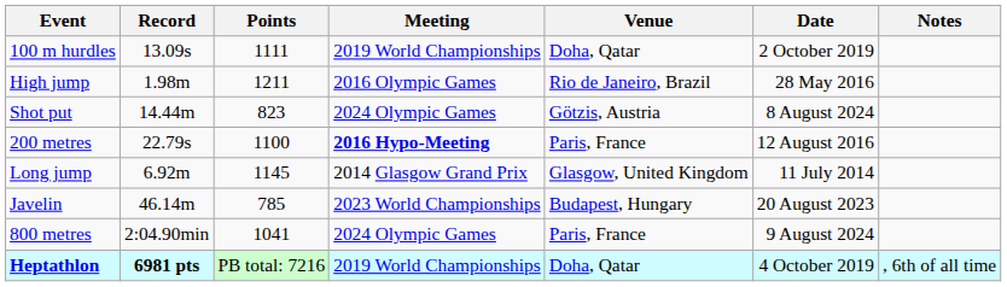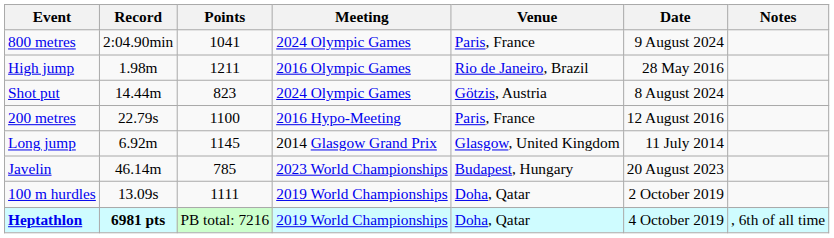 <table class="wikitable" style="font-size: 95%;">
 <tr>
 <th>Event</th>
 <th>Record</th>
 <th>Points</th>
 <th>Meeting</th>
 <th>Venue</th>
 <th>Date</th>
 <th>Notes</th>
 </tr>
 <tr>
-<td><a href='#'>100 m hurdles</a></td>
-<td align=center>13.09s</td>
-<td align=center>1111</td>
-<td><a href='#'>2019 World Championships</a></td>
-<td><a href='#'>Doha</a>, Qatar</td>
-<td align=right>2 October 2019</td>
+<td><a href='#'>800 metres</a></td>
+<td align=center>2:04.90min</td>
+<td align=center>1041</td>
+<td><a href='#'>2024 Olympic Games</a></td>
+<td><a href='#'>Paris</a>, France</td>
+<td align=right>9 August 2024</td>
 <td></td>
 </tr>
 <tr>
 <td><a href='#'>High jump</a></td>
 <td align=center>1.98m</td>
 <td align=center>1211</td>
 <td><a href='#'>2016 Olympic Games</a></td>
 <td><a href='#'>Rio de Janeiro</a>, Brazil</td>
 <td align=right>28 May 2016</td>
 <td><strong></strong></td>
 </tr>
 <tr>
 <td><a href='#'>Shot put</a></td>
 <td align=center>14.44m</td>
 <td align=center>823</td>
 <td><a href='#'>2024 Olympic Games</a></td>
 <td><a href='#'>Götzis</a>, Austria</td>
 <td align=right>8 August 2024</td>
 <td></td>
 </tr>
 <tr>
 <td><a href='#'>200 metres</a></td>
 <td align=center>22.79s</td>
 <td align=center>1100</td>
-<td><strong><a href='#'>2016 Hypo-Meeting</a></strong></td>
+<td><a href='#'>2016 Hypo-Meeting</a></td>
 <td><a href='#'>Paris</a>, France</td>
 <td align=right>12 August 2016</td>
 <td></td>
 </tr>
 <tr>
 <td><a href='#'>Long jump</a></td>
 <td align=center>6.92m</td>
 <td align=center>1145</td>
 <td>2014 <a href='#'>Glasgow Grand Prix</a></td>
 <td><a href='#'>Glasgow</a>, United Kingdom</td>
 <td align=right>11 July 2014</td>
 <td></td>
 </tr>
 <tr>
 <td><a href='#'>Javelin</a></td>
 <td align=center>46.14m</td>
 <td align=center>785</td>
 <td><a href='#'>2023 World Championships</a></td>
 <td><a href='#'>Budapest</a>, Hungary</td>
 <td align=right>20 August 2023</td>
 <td></td>
 </tr>
 <tr>
-<td><a href='#'>800 metres</a></td>
-<td align=center>2:04.90min</td>
-<td align=center>1041</td>
-<td><a href='#'>2024 Olympic Games</a></td>
-<td><a href='#'>Paris</a>, France</td>
-<td align=right>9 August 2024</td>
+<td><a href='#'>100 m hurdles</a></td>
+<td align=center>13.09s</td>
+<td align=center>1111</td>
+<td><a href='#'>2019 World Championships</a></td>
+<td><a href='#'>Doha</a>, Qatar</td>
+<td align=right>2 October 2019</td>
 <td></td>
 </tr>
 <tr bgcolor=#cffcff>
 <td><strong><a href='#'>Heptathlon</a></strong></td>
 <td align=center><strong>6981 pts</strong></td>
 <td align=center bgcolor=#ccffcc>PB total: 7216</td>
 <td><a href='#'>2019 World Championships</a></td>
 <td><a href='#'>Doha</a>, Qatar</td>
 <td align=right>4 October 2019</td>
 <td><strong></strong>, 6th of all time</td>
 </tr>
 </table>
